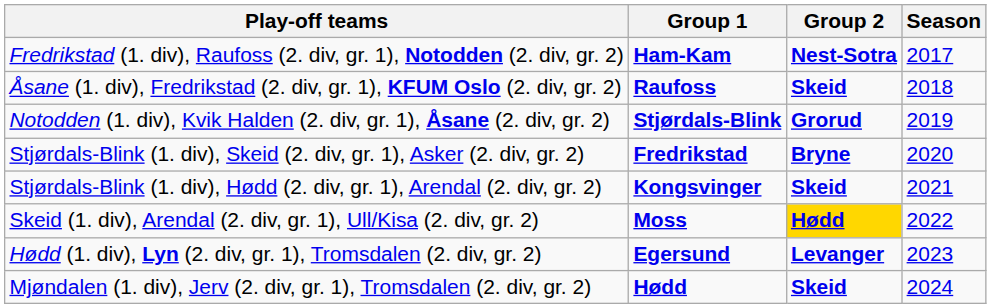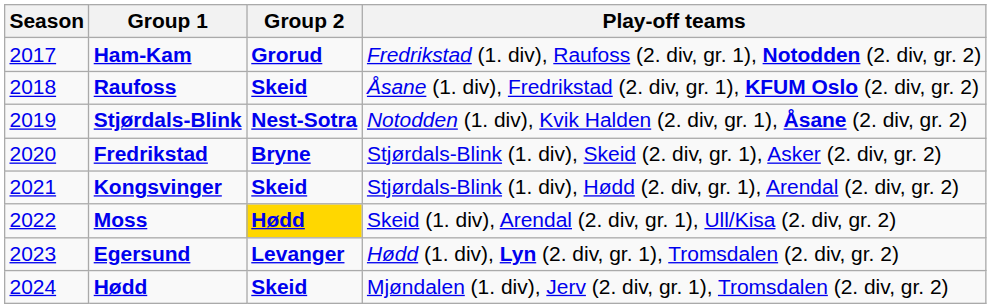 <table clear="left" class="wikitable">
 <tr>
-<th>Play-off teams</th>
+<th>Season</th>
 <th>Group 1</th>
 <th>Group 2</th>
-<th>Season</th>
+<th>Play-off teams</th>
 </tr>
 <tr>
+<td><a href='#'>2017</a></td>
+<td><strong><a href='#'>Ham-Kam</a></strong></td>
+<td><strong><a href='#'>Grorud</a></strong></td>
 <td><em><a href='#'>Fredrikstad</a></em> (1. div), <a href='#'>Raufoss</a> (2. div, gr. 1), <strong><a href='#'>Notodden</a></strong> (2. div, gr. 2)</td>
-<td><strong><a href='#'>Ham-Kam</a></strong></td>
-<td><strong><a href='#'>Nest-Sotra</a></strong></td>
-<td><a href='#'>2017</a></td>
 </tr>
 <tr>
-<td><em><a href='#'>Åsane</a></em> (1. div), <a href='#'>Fredrikstad</a> (2. div, gr. 1), <strong><a href='#'>KFUM Oslo</a></strong> (2. div, gr. 2)</td>
+<td><a href='#'>2018</a></td>
 <td><strong><a href='#'>Raufoss</a></strong></td>
 <td><strong><a href='#'>Skeid</a></strong></td>
-<td><a href='#'>2018</a></td>
+<td><em><a href='#'>Åsane</a></em> (1. div), <a href='#'>Fredrikstad</a> (2. div, gr. 1), <strong><a href='#'>KFUM Oslo</a></strong> (2. div, gr. 2)</td>
 </tr>
 <tr>
+<td><a href='#'>2019</a></td>
+<td><strong><a href='#'>Stjørdals-Blink</a></strong></td>
+<td><strong><a href='#'>Nest-Sotra</a></strong></td>
 <td><em><a href='#'>Notodden</a></em> (1. div), <a href='#'>Kvik Halden</a> (2. div, gr. 1), <strong><a href='#'>Åsane</a></strong> (2. div, gr. 2)</td>
-<td><strong><a href='#'>Stjørdals-Blink</a></strong></td>
-<td><strong><a href='#'>Grorud</a></strong></td>
-<td><a href='#'>2019</a></td>
 </tr>
 <tr>
-<td><a href='#'>Stjørdals-Blink</a> (1. div), <a href='#'>Skeid</a> (2. div, gr. 1), <a href='#'>Asker</a> (2. div, gr. 2)</td>
+<td><a href='#'>2020</a></td>
 <td><strong><a href='#'>Fredrikstad</a></strong></td>
 <td><strong><a href='#'>Bryne</a></strong></td>
-<td><a href='#'>2020</a></td>
+<td><a href='#'>Stjørdals-Blink</a> (1. div), <a href='#'>Skeid</a> (2. div, gr. 1), <a href='#'>Asker</a> (2. div, gr. 2)</td>
 </tr>
 <tr>
-<td><a href='#'>Stjørdals-Blink</a> (1. div), <a href='#'>Hødd</a> (2. div, gr. 1), <a href='#'>Arendal</a> (2. div, gr. 2)</td>
+<td><a href='#'>2021</a></td>
 <td><strong><a href='#'>Kongsvinger</a></strong></td>
 <td><strong><a href='#'>Skeid</a></strong></td>
-<td><a href='#'>2021</a></td>
+<td><a href='#'>Stjørdals-Blink</a> (1. div), <a href='#'>Hødd</a> (2. div, gr. 1), <a href='#'>Arendal</a> (2. div, gr. 2)</td>
 </tr>
 <tr>
-<td><a href='#'>Skeid</a> (1. div), <a href='#'>Arendal</a> (2. div, gr. 1), <a href='#'>Ull/Kisa</a> (2. div, gr. 2)</td>
+<td><a href='#'>2022</a></td>
 <td><strong><a href='#'>Moss</a></strong></td>
 <td style="background: gold;"><strong><a href='#'>Hødd</a></strong></td>
-<td><a href='#'>2022</a></td>
+<td><a href='#'>Skeid</a> (1. div), <a href='#'>Arendal</a> (2. div, gr. 1), <a href='#'>Ull/Kisa</a> (2. div, gr. 2)</td>
 </tr>
 <tr>
-<td><em><a href='#'>Hødd</a></em> (1. div), <strong><a href='#'>Lyn</a></strong> (2. div, gr. 1), <a href='#'>Tromsdalen</a> (2. div, gr. 2)</td>
+<td><a href='#'>2023</a></td>
 <td><strong><a href='#'>Egersund</a></strong></td>
 <td><strong><a href='#'>Levanger</a></strong></td>
-<td><a href='#'>2023</a></td>
+<td><em><a href='#'>Hødd</a></em> (1. div), <strong><a href='#'>Lyn</a></strong> (2. div, gr. 1), <a href='#'>Tromsdalen</a> (2. div, gr. 2)</td>
 </tr>
 <tr>
-<td><a href='#'>Mjøndalen</a> (1. div), <a href='#'>Jerv</a> (2. div, gr. 1), <a href='#'>Tromsdalen</a> (2. div, gr. 2)</td>
+<td><a href='#'>2024</a></td>
 <td><strong><a href='#'>Hødd</a></strong></td>
 <td><strong><a href='#'>Skeid</a></strong></td>
-<td><a href='#'>2024</a></td>
+<td><a href='#'>Mjøndalen</a> (1. div), <a href='#'>Jerv</a> (2. div, gr. 1), <a href='#'>Tromsdalen</a> (2. div, gr. 2)</td>
 </tr>
 </table>
